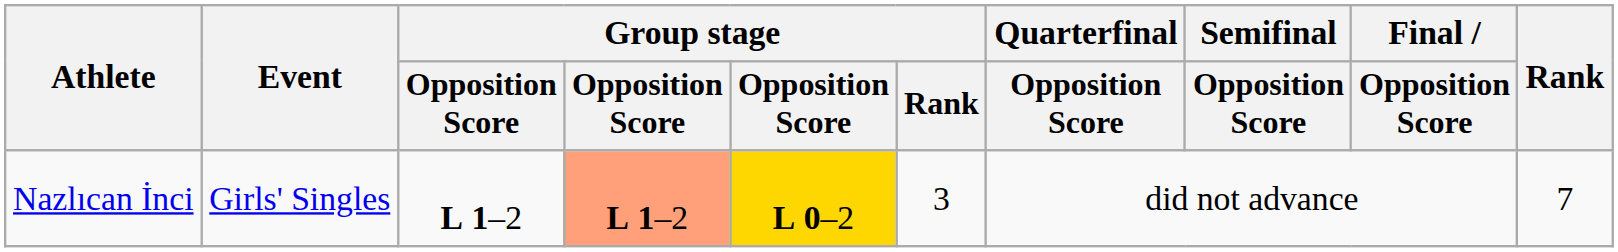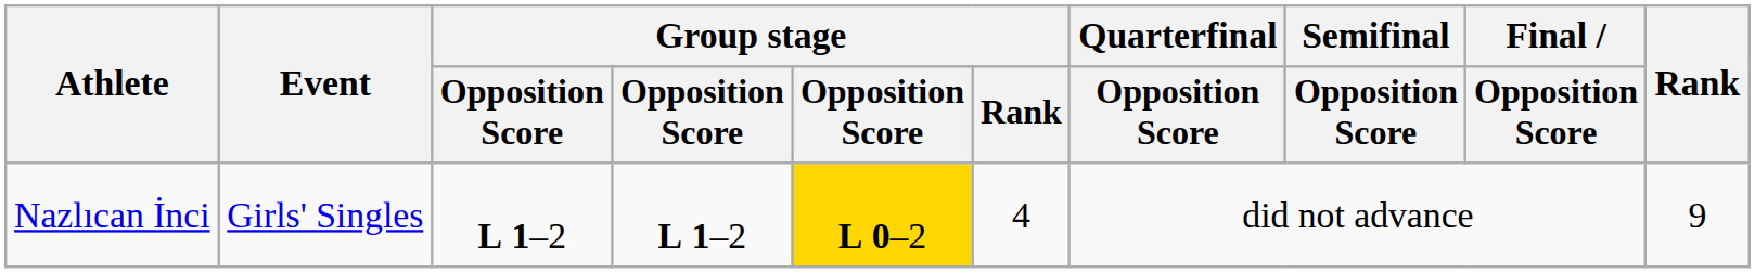 <table class="wikitable" style="font-size:90%">
 <tr>
 <th rowspan=2>Athlete</th>
 <th rowspan=2>Event</th>
 <th colspan=4>Group stage</th>
 <th>Quarterfinal</th>
 <th>Semifinal</th>
 <th>Final / </th>
 <th rowspan=2>Rank</th>
 </tr>
 <tr style="font-size:95%">
 <th>Opposition<br>Score</th>
 <th>Opposition<br>Score</th>
 <th>Opposition<br>Score</th>
 <th>Rank</th>
 <th>Opposition<br>Score</th>
 <th>Opposition<br>Score</th>
 <th>Opposition<br>Score</th>
 </tr>
 <tr align=center>
 <td align=left><a href='#'>Nazlıcan İnci</a></td>
 <td align=left><a href='#'>Girls' Singles</a></td>
 <td><br><strong>L</strong> <strong>1</strong>–2</td>
-<td style="background: lightsalmon;"><br><strong>L</strong> <strong>1</strong>–2</td>
+<td><br><strong>L</strong> <strong>1</strong>–2</td>
 <td style="background: gold;"><br><strong>L</strong> <strong>0</strong>–2</td>
-<td>3</td>
+<td>4</td>
 <td colspan=3>did not advance</td>
-<td>7</td>
+<td>9</td>
 </tr>
 </table>
